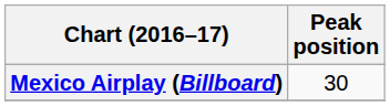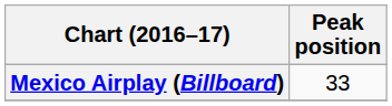 <table class="wikitable sortable plainrowheaders" style="text-align:center">
 <tr>
 <th scope="col">Chart (2016–17)</th>
 <th scope="col">Peak<br> position</th>
 </tr>
 <tr>
 </tr>
 <tr>
 </tr>
 <tr>
 </tr>
 <tr>
 </tr>
 <tr>
 </tr>
 <tr>
 </tr>
 <tr>
 </tr>
 <tr>
 </tr>
 <tr>
 </tr>
 <tr>
 </tr>
 <tr>
 </tr>
 <tr>
 <th scope="row"><a href='#'>Mexico Airplay</a> (<em><a href='#'>Billboard</a></em>)</th>
-<td>30</td>
+<td>33</td>
 </tr>
 <tr>
 </tr>
 <tr>
 </tr>
 <tr>
 </tr>
 <tr>
 </tr>
 <tr>
 </tr>
 <tr>
 </tr>
 <tr>
 </tr>
 <tr>
 </tr>
 <tr>
 </tr>
 <tr>
 </tr>
 <tr>
 </tr>
 <tr>
 </tr>
 <tr>
 </tr>
 <tr>
 </tr>
 </table>
